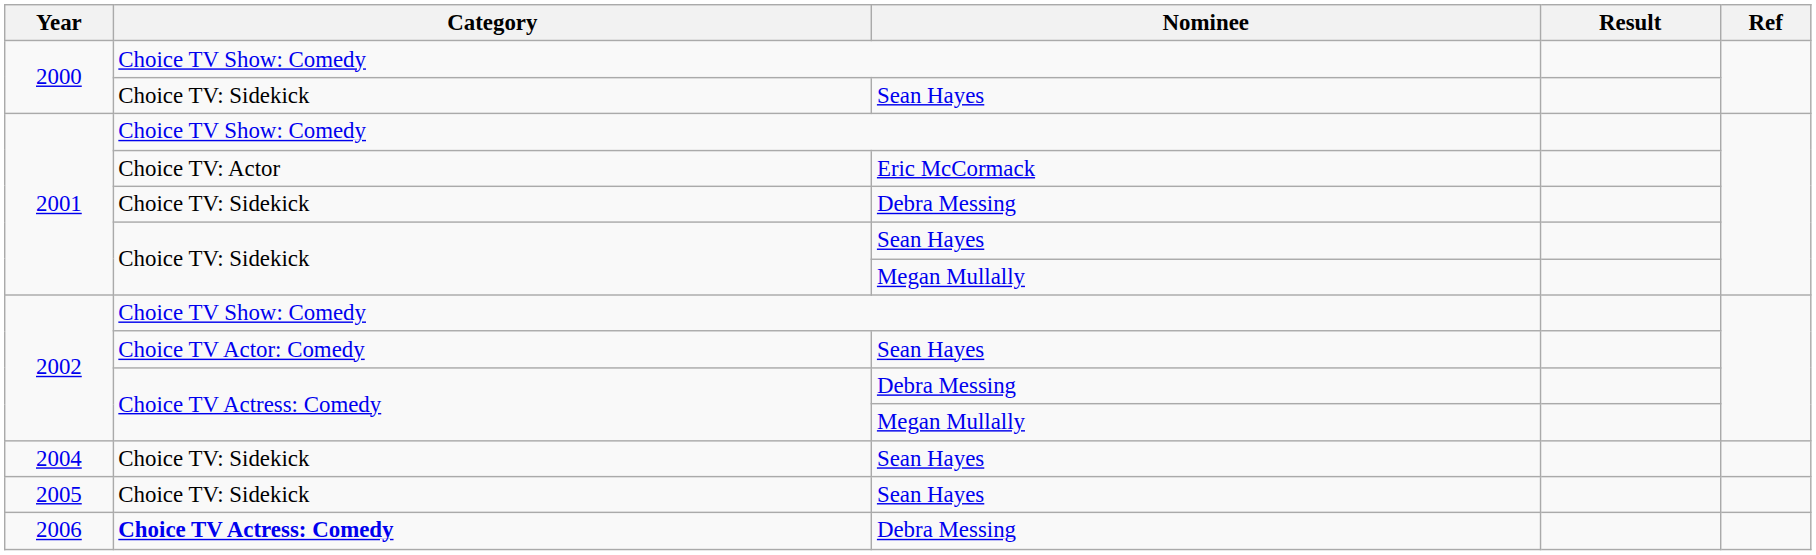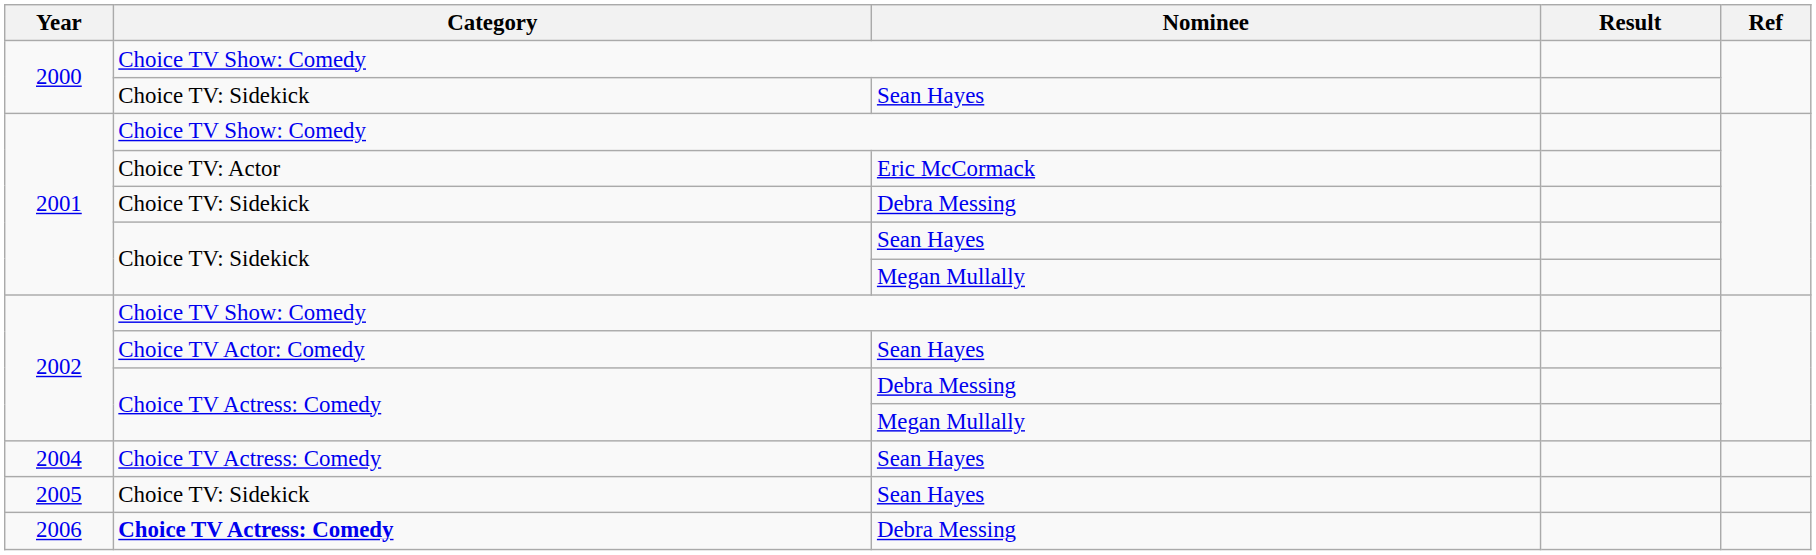 <table class="wikitable" style="width:100%;">
 <tr>
 <th style="width:6%;">Year</th>
 <th style="width:42%;">Category</th>
 <th style="width:37%;">Nominee</th>
 <th style="width:10%;">Result</th>
 <th style="width:5%;">Ref</th>
 </tr>
 <tr>
 <td rowspan="2" style="text-align:center;"><a href='#'>2000</a></td>
 <td colspan="2"><a href='#'>Choice TV Show: Comedy</a></td>
 <td></td>
 <td rowspan="2" style="text-align:center;"></td>
 </tr>
 <tr>
 <td>Choice TV: Sidekick</td>
 <td><a href='#'>Sean Hayes</a></td>
 <td></td>
 </tr>
 <tr>
 <td rowspan="5" style="text-align:center;"><a href='#'>2001</a></td>
 <td colspan="2"><a href='#'>Choice TV Show: Comedy</a></td>
 <td></td>
 <td rowspan="5" style="text-align:center;"></td>
 </tr>
 <tr>
 <td>Choice TV: Actor</td>
 <td><a href='#'>Eric McCormack</a></td>
 <td></td>
 </tr>
 <tr>
 <td>Choice TV: Sidekick</td>
 <td><a href='#'>Debra Messing</a></td>
 <td></td>
 </tr>
 <tr>
 <td rowspan="2">Choice TV: Sidekick</td>
 <td><a href='#'>Sean Hayes</a></td>
 <td></td>
 </tr>
 <tr>
 <td><a href='#'>Megan Mullally</a></td>
 <td></td>
 </tr>
 <tr>
 <td rowspan="4" style="text-align:center;"><a href='#'>2002</a></td>
 <td colspan="2"><a href='#'>Choice TV Show: Comedy</a></td>
 <td></td>
 <td rowspan="4" style="text-align:center;"></td>
 </tr>
 <tr>
 <td><a href='#'>Choice TV Actor: Comedy</a></td>
 <td><a href='#'>Sean Hayes</a></td>
 <td></td>
 </tr>
 <tr>
 <td rowspan="2"><a href='#'>Choice TV Actress: Comedy</a></td>
 <td><a href='#'>Debra Messing</a></td>
 <td></td>
 </tr>
 <tr>
 <td><a href='#'>Megan Mullally</a></td>
 <td></td>
 </tr>
 <tr>
 <td style="text-align:center;"><a href='#'>2004</a></td>
-<td>Choice TV: Sidekick</td>
+<td><a href='#'>Choice TV Actress: Comedy</a></td>
 <td><a href='#'>Sean Hayes</a></td>
 <td></td>
 <td style="text-align:center;"></td>
 </tr>
 <tr>
 <td style="text-align:center;"><a href='#'>2005</a></td>
 <td>Choice TV: Sidekick</td>
 <td><a href='#'>Sean Hayes</a></td>
 <td></td>
 <td style="text-align:center;"></td>
 </tr>
 <tr>
 <td style="text-align:center;"><a href='#'>2006</a></td>
 <td><strong><a href='#'>Choice TV Actress: Comedy</a></strong></td>
 <td><a href='#'>Debra Messing</a></td>
 <td></td>
 <td style="text-align:center;"></td>
 </tr>
 </table>
